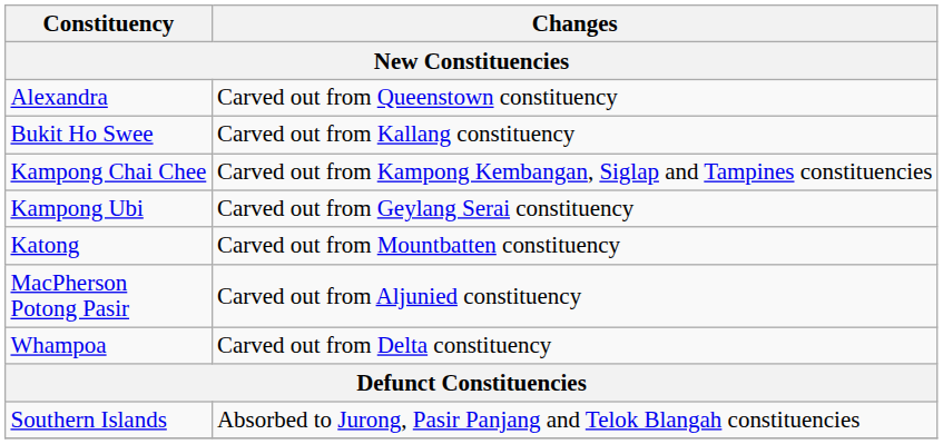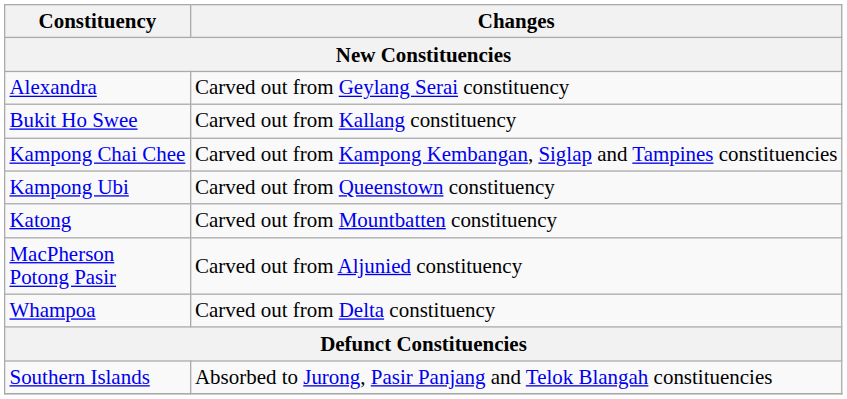 <table class="wikitable">
 <tr>
 <th>Constituency</th>
 <th>Changes</th>
 </tr>
 <tr>
 <th colspan="2">New Constituencies</th>
 </tr>
 <tr>
 <td><a href='#'>Alexandra</a></td>
-<td>Carved out from <a href='#'>Queenstown</a> constituency</td>
+<td>Carved out from <a href='#'>Geylang Serai</a> constituency</td>
 </tr>
 <tr>
 <td><a href='#'>Bukit Ho Swee</a></td>
 <td>Carved out from <a href='#'>Kallang</a> constituency</td>
 </tr>
 <tr>
 <td><a href='#'>Kampong Chai Chee</a></td>
 <td>Carved out from <a href='#'>Kampong Kembangan</a>, <a href='#'>Siglap</a> and <a href='#'>Tampines</a> constituencies</td>
 </tr>
 <tr>
 <td><a href='#'>Kampong Ubi</a></td>
-<td>Carved out from <a href='#'>Geylang Serai</a> constituency</td>
+<td>Carved out from <a href='#'>Queenstown</a> constituency</td>
 </tr>
 <tr>
 <td><a href='#'>Katong</a></td>
 <td>Carved out from <a href='#'>Mountbatten</a> constituency</td>
 </tr>
 <tr>
 <td><a href='#'>MacPherson</a><br><a href='#'>Potong Pasir</a></td>
 <td>Carved out from <a href='#'>Aljunied</a> constituency</td>
 </tr>
 <tr>
 <td><a href='#'>Whampoa</a></td>
 <td>Carved out from <a href='#'>Delta</a> constituency</td>
 </tr>
 <tr>
 <th colspan="2">Defunct Constituencies</th>
 </tr>
 <tr>
 <td><a href='#'>Southern Islands</a></td>
 <td>Absorbed to <a href='#'>Jurong</a>, <a href='#'>Pasir Panjang</a> and <a href='#'>Telok Blangah</a> constituencies</td>
 </tr>
 <tr>
 </tr>
 </table>
